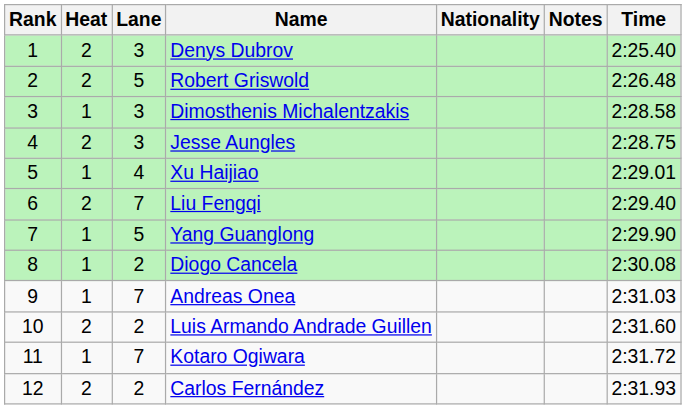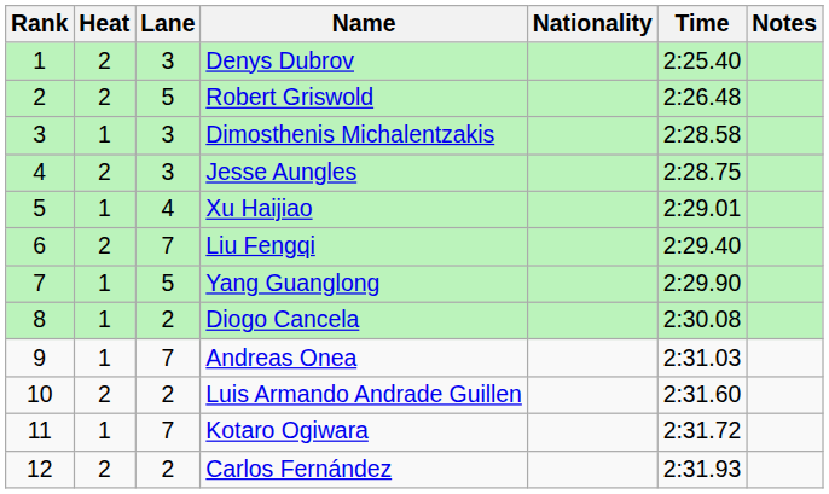 <table class="wikitable sortable" style="text-align:center">
 <tr>
 <th>Rank</th>
 <th>Heat</th>
 <th>Lane</th>
 <th>Name</th>
 <th>Nationality</th>
+<th>Time</th>
 <th>Notes</th>
-<th>Time</th>
 </tr>
 <tr bgcolor=bbf3bb>
 <td>1</td>
 <td>2</td>
 <td>3</td>
 <td align=left><a href='#'>Denys Dubrov</a></td>
 <td align=left></td>
+<td>2:25.40</td>
 <td></td>
-<td>2:25.40</td>
 </tr>
 <tr bgcolor=bbf3bb>
 <td>2</td>
 <td>2</td>
 <td>5</td>
 <td align=left><a href='#'>Robert Griswold</a></td>
 <td align=left></td>
+<td>2:26.48</td>
 <td></td>
-<td>2:26.48</td>
 </tr>
 <tr bgcolor=bbf3bb>
 <td>3</td>
 <td>1</td>
 <td>3</td>
 <td align=left><a href='#'>Dimosthenis Michalentzakis</a></td>
 <td align=left></td>
+<td>2:28.58</td>
 <td></td>
-<td>2:28.58</td>
 </tr>
 <tr bgcolor=bbf3bb>
 <td>4</td>
 <td>2</td>
 <td>3</td>
 <td align=left><a href='#'>Jesse Aungles</a></td>
 <td align=left></td>
+<td>2:28.75</td>
 <td></td>
-<td>2:28.75</td>
 </tr>
 <tr bgcolor=bbf3bb>
 <td>5</td>
 <td>1</td>
 <td>4</td>
 <td align=left><a href='#'>Xu Haijiao</a></td>
 <td align=left></td>
+<td>2:29.01</td>
 <td></td>
-<td>2:29.01</td>
 </tr>
 <tr bgcolor=bbf3bb>
 <td>6</td>
 <td>2</td>
 <td>7</td>
 <td align=left><a href='#'>Liu Fengqi</a></td>
 <td align=left></td>
+<td>2:29.40</td>
 <td></td>
-<td>2:29.40</td>
 </tr>
 <tr bgcolor=bbf3bb>
 <td>7</td>
 <td>1</td>
 <td>5</td>
 <td align=left><a href='#'>Yang Guanglong</a></td>
 <td align=left></td>
+<td>2:29.90</td>
 <td></td>
-<td>2:29.90</td>
 </tr>
 <tr bgcolor=bbf3bb>
 <td>8</td>
 <td>1</td>
 <td>2</td>
 <td align=left><a href='#'>Diogo Cancela</a></td>
 <td align=left></td>
+<td>2:30.08</td>
 <td></td>
-<td>2:30.08</td>
 </tr>
 <tr>
 <td>9</td>
 <td>1</td>
 <td>7</td>
 <td align=left><a href='#'>Andreas Onea</a></td>
 <td align=left></td>
+<td>2:31.03</td>
 <td></td>
-<td>2:31.03</td>
 </tr>
 <tr>
 <td>10</td>
 <td>2</td>
 <td>2</td>
 <td align=left><a href='#'>Luis Armando Andrade Guillen</a></td>
 <td align=left></td>
+<td>2:31.60</td>
 <td></td>
-<td>2:31.60</td>
 </tr>
 <tr>
 <td>11</td>
 <td>1</td>
 <td>7</td>
 <td align=left><a href='#'>Kotaro Ogiwara</a></td>
 <td align=left></td>
+<td>2:31.72</td>
 <td></td>
-<td>2:31.72</td>
 </tr>
 <tr>
 <td>12</td>
 <td>2</td>
 <td>2</td>
 <td align=left><a href='#'>Carlos Fernández</a></td>
 <td align=left></td>
+<td>2:31.93</td>
 <td></td>
-<td>2:31.93</td>
 </tr>
 </table>
